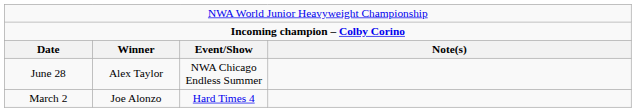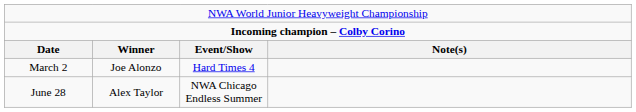 <table class="wikitable" style="text-align:center; width:100%;">
 <tr>
 <td colspan="4" style="text-align: center;"><a href='#'>NWA World Junior Heavyweight Championship</a></td>
 </tr>
 <tr>
 <td colspan="4" style="text-align: center;"><strong>Incoming champion – <a href='#'>Colby Corino</a></strong></td>
 </tr>
 <tr>
 <th width=14%>Date</th>
 <th width=14%>Winner</th>
 <th width=14%>Event/Show</th>
 <th width=58%>Note(s)</th>
 </tr>
 <tr>
+<td>March 2<br></td>
+<td>Joe Alonzo</td>
+<td><a href='#'>Hard Times 4</a></td>
+<td></td>
+</tr>
+<tr>
 <td>June 28</td>
 <td>Alex Taylor</td>
 <td>NWA Chicago Endless Summer</td>
 <td></td>
 </tr>
-<tr>
-<td>March 2<br></td>
-<td>Joe Alonzo</td>
-<td><a href='#'>Hard Times 4</a></td>
-<td></td>
-</tr>
 </table>
